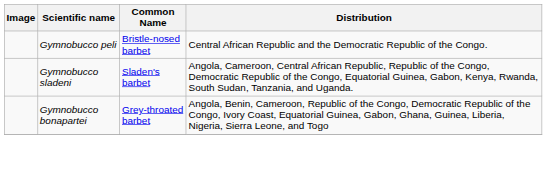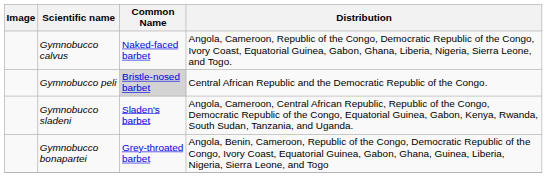 <table class="wikitable">
 <tr>
 <th>Image</th>
 <th>Scientific name</th>
 <th>Common Name</th>
 <th>Distribution</th>
 </tr>
 <tr>
 <td></td>
+<td><em>Gymnobucco calvus</em></td>
+<td><a href='#'>Naked-faced barbet</a></td>
+<td>Angola, Cameroon, Republic of the Congo, Democratic Republic of the Congo, Ivory Coast, Equatorial Guinea, Gabon, Ghana, Liberia, Nigeria, Sierra Leone, and Togo.</td>
+</tr>
+<tr>
+<td></td>
 <td><em>Gymnobucco peli</em></td>
-<td><a href='#'>Bristle-nosed barbet</a></td>
+<td style="background: lightgrey;"><a href='#'>Bristle-nosed barbet</a></td>
 <td>Central African Republic and the Democratic Republic of the Congo.</td>
 </tr>
 <tr>
 <td></td>
 <td><em>Gymnobucco sladeni</em></td>
 <td><a href='#'>Sladen's barbet</a></td>
 <td>Angola, Cameroon, Central African Republic, Republic of the Congo, Democratic Republic of the Congo, Equatorial Guinea, Gabon, Kenya, Rwanda, South Sudan, Tanzania, and Uganda.</td>
 </tr>
 <tr>
 <td></td>
 <td><em>Gymnobucco bonapartei</em></td>
 <td><a href='#'>Grey-throated barbet</a></td>
 <td>Angola, Benin, Cameroon, Republic of the Congo, Democratic Republic of the Congo, Ivory Coast, Equatorial Guinea, Gabon, Ghana, Guinea, Liberia, Nigeria, Sierra Leone, and Togo</td>
 </tr>
 <tr>
 </tr>
 </table>
